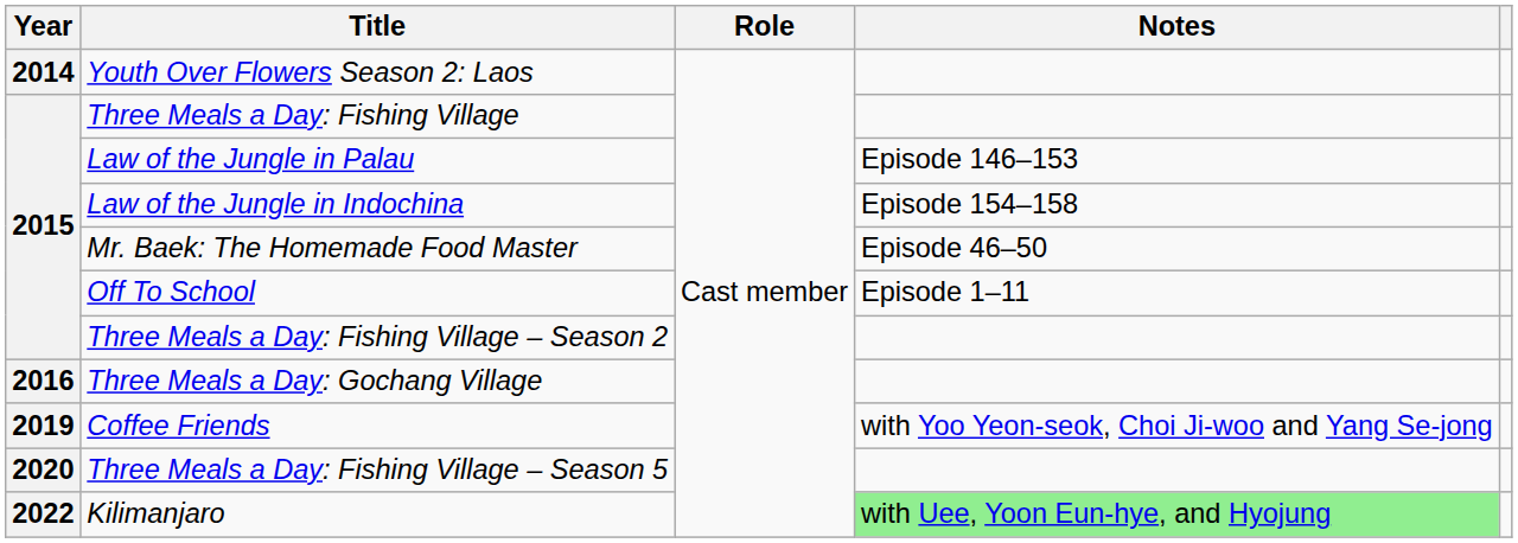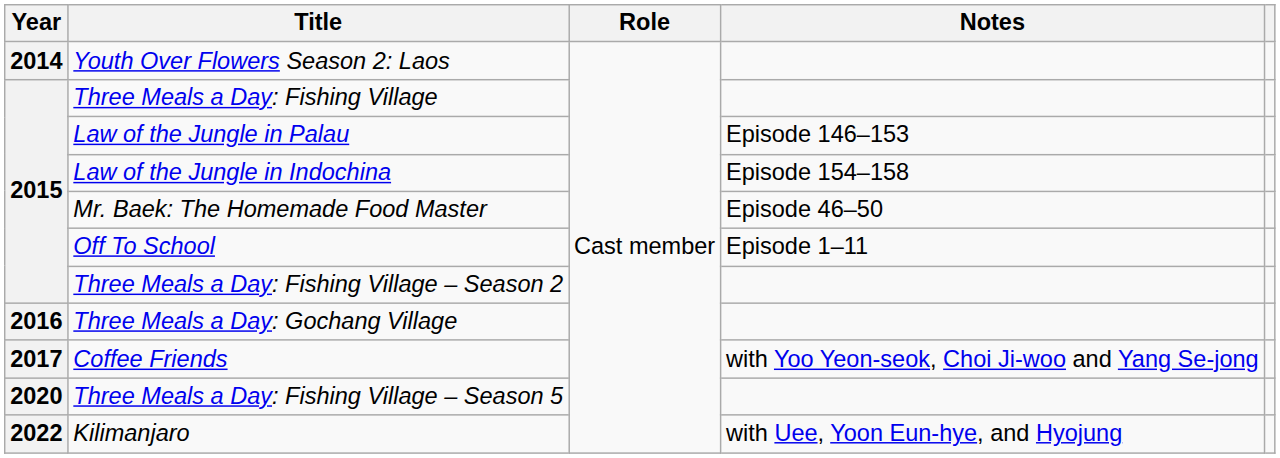 <table class="wikitable sortable plainrowheaders">
 <tr>
 <th scope="col">Year</th>
 <th scope="col">Title</th>
 <th scope="col">Role</th>
 <th scope="col">Notes</th>
 <th scope="col" class="unsortable"></th>
 </tr>
 <tr>
 <th scope="row">2014</th>
 <td><em><a href='#'>Youth Over Flowers</a> Season 2: Laos</em></td>
 <td rowspan="11">Cast member</td>
 <td></td>
 <td></td>
 </tr>
 <tr>
 <th scope="row" rowspan="6">2015</th>
 <td><em><a href='#'>Three Meals a Day</a>: Fishing Village</em></td>
 <td></td>
 <td></td>
 </tr>
 <tr>
 <td><em><a href='#'>Law of the Jungle in Palau</a></em></td>
 <td>Episode 146–153</td>
 <td></td>
 </tr>
 <tr>
 <td><em><a href='#'>Law of the Jungle in Indochina</a></em></td>
 <td>Episode 154–158</td>
 <td></td>
 </tr>
 <tr>
 <td><em>Mr. Baek: The Homemade Food Master</em></td>
 <td>Episode 46–50</td>
 <td></td>
 </tr>
 <tr>
 <td><a href='#'><em>Off To School</em></a></td>
 <td>Episode 1–11</td>
 <td></td>
 </tr>
 <tr>
 <td><em><a href='#'>Three Meals a Day</a>: Fishing Village – Season 2</em></td>
 <td></td>
 <td></td>
 </tr>
 <tr>
 <th scope="row">2016</th>
 <td><em><a href='#'>Three Meals a Day</a>: Gochang Village</em></td>
 <td></td>
 <td></td>
 </tr>
 <tr>
-<th scope="row">2019</th>
+<th scope="row">2017</th>
 <td><em><a href='#'>Coffee Friends</a></em></td>
 <td>with <a href='#'>Yoo Yeon-seok</a>, <a href='#'>Choi Ji-woo</a> and <a href='#'>Yang Se-jong</a></td>
 <td></td>
 </tr>
 <tr>
 <th scope="row">2020</th>
 <td><em><a href='#'>Three Meals a Day</a>: Fishing Village – Season 5</em></td>
 <td></td>
 <td></td>
 </tr>
 <tr>
 <th scope="row">2022</th>
 <td><em>Kilimanjaro</em></td>
-<td style="background: lightgreen;">with <a href='#'>Uee</a>, <a href='#'>Yoon Eun-hye</a>, and <a href='#'>Hyojung</a></td>
+<td>with <a href='#'>Uee</a>, <a href='#'>Yoon Eun-hye</a>, and <a href='#'>Hyojung</a></td>
 <td></td>
 </tr>
 </table>
